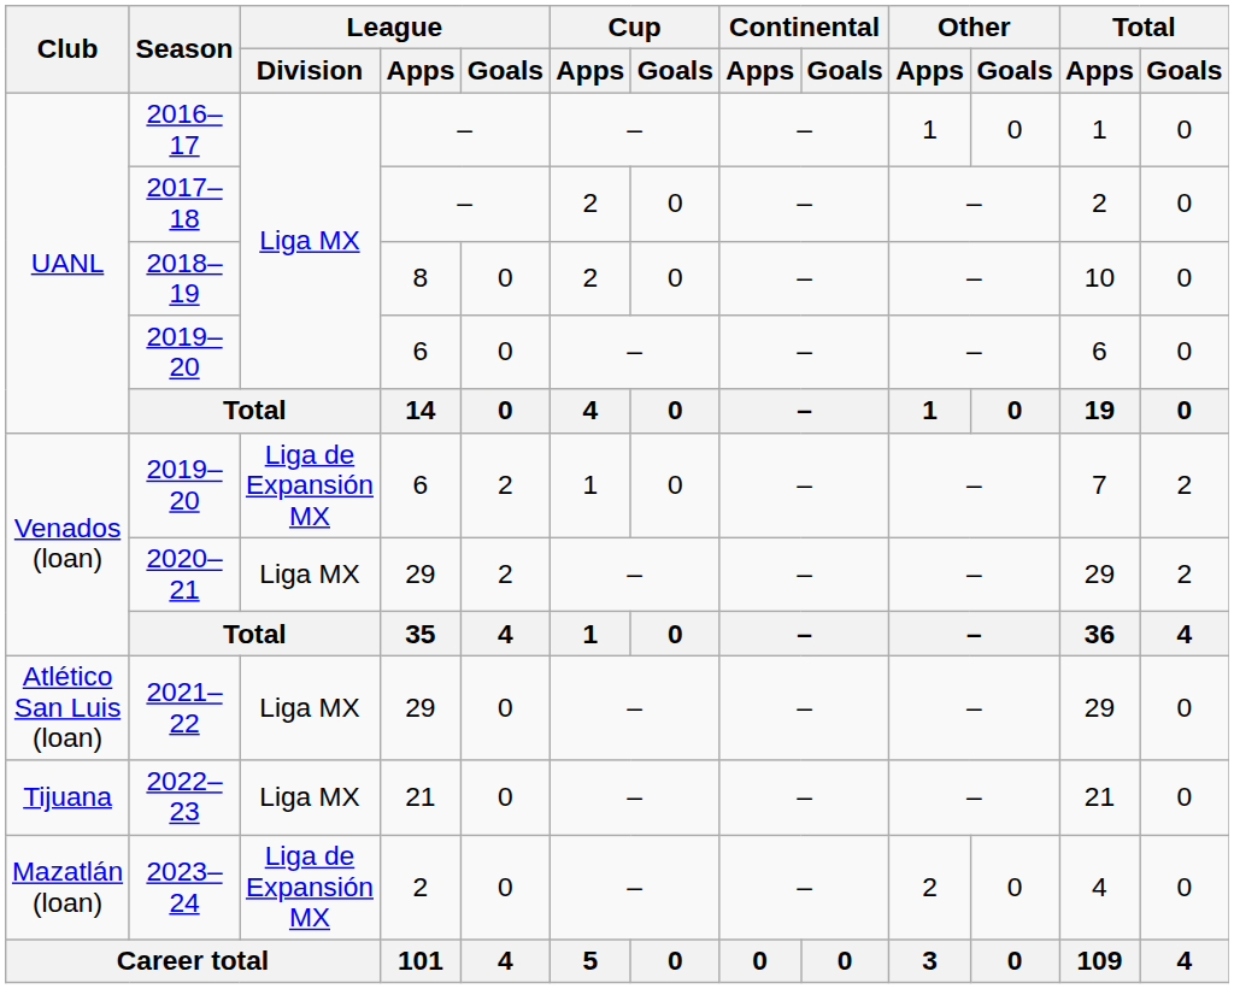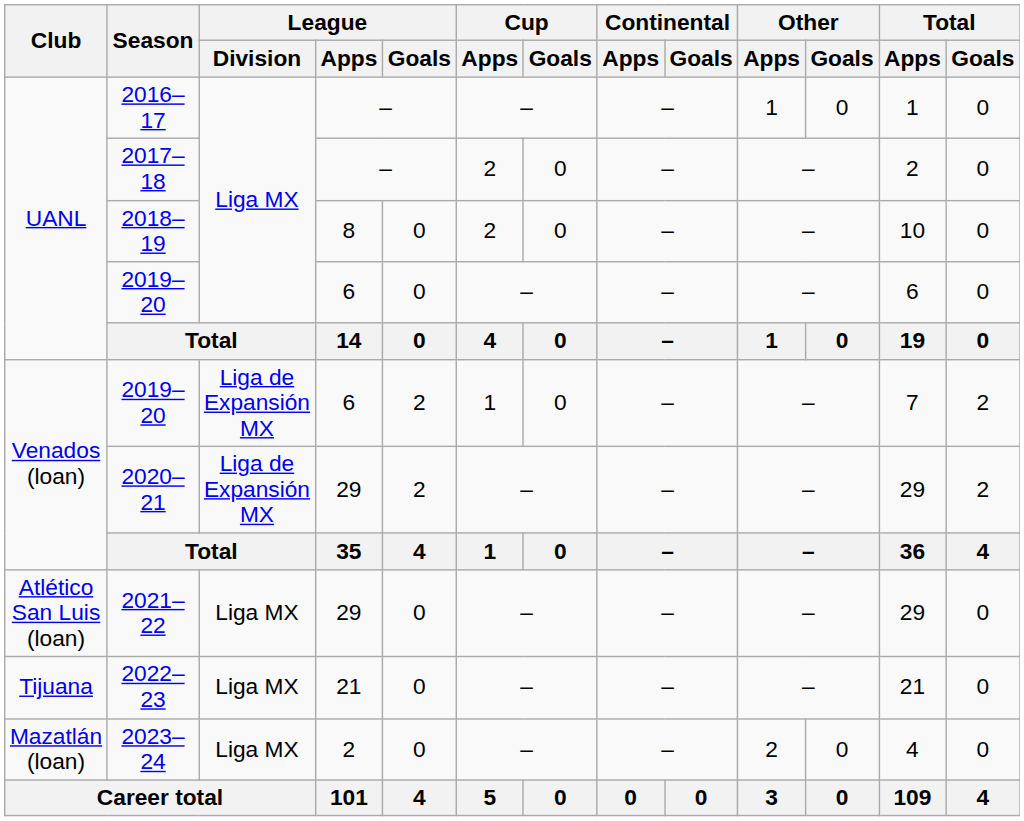 <table class="wikitable" style="text-align: center">
 <tr>
 <th rowspan="2">Club</th>
 <th rowspan="2">Season</th>
 <th colspan="3">League</th>
 <th colspan="2">Cup</th>
 <th colspan="2">Continental</th>
 <th colspan="2">Other</th>
 <th colspan="2">Total</th>
 </tr>
 <tr>
 <th>Division</th>
 <th>Apps</th>
 <th>Goals</th>
 <th>Apps</th>
 <th>Goals</th>
 <th>Apps</th>
 <th>Goals</th>
 <th>Apps</th>
 <th>Goals</th>
 <th>Apps</th>
 <th>Goals</th>
 </tr>
 <tr>
 <td rowspan="5"><a href='#'>UANL</a></td>
 <td><a href='#'>2016–17</a></td>
 <td rowspan="4"><a href='#'>Liga MX</a></td>
 <td colspan=2>–</td>
 <td colspan=2>–</td>
 <td colspan=2>–</td>
 <td>1</td>
 <td>0</td>
 <td>1</td>
 <td>0</td>
 </tr>
 <tr>
 <td><a href='#'>2017–18</a></td>
 <td colspan=2>–</td>
 <td>2</td>
 <td>0</td>
 <td colspan=2>–</td>
 <td colspan=2>–</td>
 <td>2</td>
 <td>0</td>
 </tr>
 <tr>
 <td><a href='#'>2018–19</a></td>
 <td>8</td>
 <td>0</td>
 <td>2</td>
 <td>0</td>
 <td colspan=2>–</td>
 <td colspan=2>–</td>
 <td>10</td>
 <td>0</td>
 </tr>
 <tr>
 <td><a href='#'>2019–20</a></td>
 <td>6</td>
 <td>0</td>
 <td colspan=2>–</td>
 <td colspan=2>–</td>
 <td colspan=2>–</td>
 <td>6</td>
 <td>0</td>
 </tr>
 <tr>
 <th colspan="2">Total</th>
 <th>14</th>
 <th>0</th>
 <th>4</th>
 <th>0</th>
 <th colspan="2">–</th>
 <th>1</th>
 <th>0</th>
 <th>19</th>
 <th>0</th>
 </tr>
 <tr>
 <td rowspan=3><a href='#'>Venados</a> (loan)</td>
 <td><a href='#'>2019–20</a></td>
 <td><a href='#'>Liga de Expansión MX</a></td>
 <td>6</td>
 <td>2</td>
 <td>1</td>
 <td>0</td>
 <td colspan="2">–</td>
 <td colspan="2">–</td>
 <td>7</td>
 <td>2</td>
 </tr>
 <tr>
 <td><a href='#'>2020–21</a></td>
-<td rowspan="1">Liga MX</td>
+<td><a href='#'>Liga de Expansión MX</a></td>
 <td>29</td>
 <td>2</td>
 <td colspan="2">–</td>
 <td colspan="2">–</td>
 <td colspan="2">–</td>
 <td>29</td>
 <td>2</td>
 </tr>
 <tr>
 <th colspan="2">Total</th>
 <th>35</th>
 <th>4</th>
 <th>1</th>
 <th>0</th>
 <th colspan="2">–</th>
 <th colspan="2">–</th>
 <th>36</th>
 <th>4</th>
 </tr>
 <tr>
 <td><a href='#'>Atlético San Luis</a> (loan)</td>
 <td><a href='#'>2021–22</a></td>
 <td>Liga MX</td>
 <td>29</td>
 <td>0</td>
 <td colspan="2">–</td>
 <td colspan="2">–</td>
 <td colspan="2">–</td>
 <td>29</td>
 <td>0</td>
 </tr>
 <tr>
 <td rowspan="1"><a href='#'>Tijuana</a></td>
 <td><a href='#'>2022–23</a></td>
 <td rowspan="1">Liga MX</td>
 <td>21</td>
 <td>0</td>
 <td colspan="2">–</td>
 <td colspan="2">–</td>
 <td colspan="2">–</td>
 <td>21</td>
 <td>0</td>
 </tr>
 <tr>
 <td rowspan="1"><a href='#'>Mazatlán</a> (loan)</td>
 <td><a href='#'>2023–24</a></td>
-<td><a href='#'>Liga de Expansión MX</a></td>
+<td rowspan="1">Liga MX</td>
 <td>2</td>
 <td>0</td>
 <td colspan="2">–</td>
 <td colspan="2">–</td>
 <td>2</td>
 <td>0</td>
 <td>4</td>
 <td>0</td>
 </tr>
 <tr>
 <th colspan="3"><strong>Career total</strong></th>
 <th>101</th>
 <th>4</th>
 <th>5</th>
 <th>0</th>
 <th>0</th>
 <th>0</th>
 <th>3</th>
 <th>0</th>
 <th>109</th>
 <th>4</th>
 </tr>
 </table>
